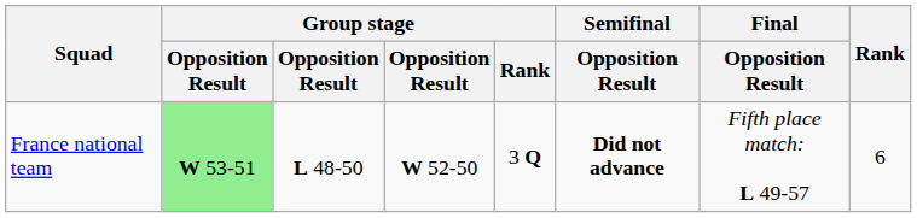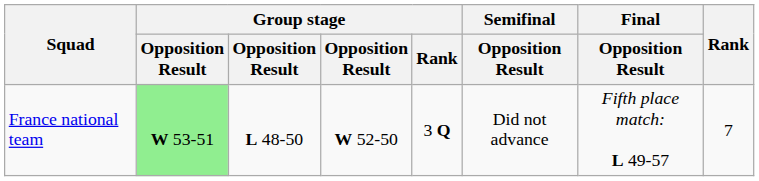 <table class=wikitable style="font-size:90%">
 <tr>
 <th rowspan="2">Squad</th>
 <th colspan="4">Group stage</th>
 <th>Semifinal</th>
 <th>Final</th>
 <th rowspan="2">Rank</th>
 </tr>
 <tr>
 <th>Opposition<br>Result</th>
 <th>Opposition<br>Result</th>
 <th>Opposition<br>Result</th>
 <th>Rank</th>
 <th>Opposition<br>Result</th>
 <th>Opposition<br>Result</th>
 </tr>
 <tr align=center>
 <td align=left><a href='#'>France national team</a></td>
 <td style="background: lightgreen;"><br><strong>W</strong> 53-51</td>
 <td><br><strong>L</strong> 48-50</td>
 <td><br><strong>W</strong> 52-50</td>
 <td>3 <strong>Q</strong></td>
-<td><strong>Did not advance</strong></td>
+<td>Did not advance</td>
 <td><em>Fifth place match:</em><br><br><strong>L</strong> 49-57</td>
-<td>6</td>
+<td>7</td>
 </tr>
 </table>
